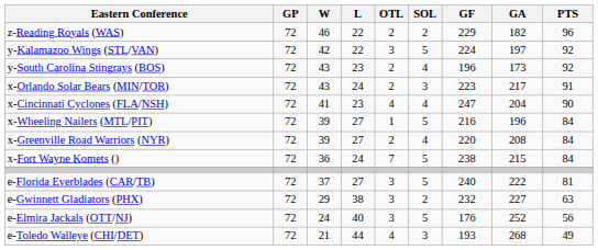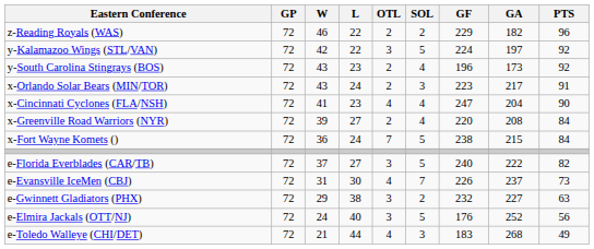 <table class="wikitable">
 <tr>
 <th width="40%">Eastern Conference</th>
 <th width="5%">GP</th>
 <th width="5%">W</th>
 <th width="5%">L</th>
 <th width="5%">OTL</th>
 <th width="5%">SOL</th>
 <th width="7.5%">GF</th>
 <th width="7.5%">GA</th>
 <th width="7.5%">PTS</th>
 </tr>
 <tr align=center>
 <td align=left>z-<a href='#'>Reading Royals</a> (<a href='#'>WAS</a>)</td>
 <td>72</td>
 <td>46</td>
 <td>22</td>
 <td>2</td>
 <td>2</td>
 <td>229</td>
 <td>182</td>
 <td>96</td>
 </tr>
 <tr align=center>
 <td align=left>y-<a href='#'>Kalamazoo Wings</a> (<a href='#'>STL</a>/<a href='#'>VAN</a>)</td>
 <td>72</td>
 <td>42</td>
 <td>22</td>
 <td>3</td>
 <td>5</td>
 <td>224</td>
 <td>197</td>
 <td>92</td>
 </tr>
 <tr align=center>
 <td align=left>y-<a href='#'>South Carolina Stingrays</a> (<a href='#'>BOS</a>)</td>
 <td>72</td>
 <td>43</td>
 <td>23</td>
 <td>2</td>
 <td>4</td>
 <td>196</td>
 <td>173</td>
 <td>92</td>
 </tr>
 <tr align=center>
 <td align=left>x-<a href='#'>Orlando Solar Bears</a> (<a href='#'>MIN</a>/<a href='#'>TOR</a>)</td>
 <td>72</td>
 <td>43</td>
 <td>24</td>
 <td>2</td>
 <td>3</td>
 <td>223</td>
 <td>217</td>
 <td>91</td>
 </tr>
 <tr align=center>
 <td align=left>x-<a href='#'>Cincinnati Cyclones</a> (<a href='#'>FLA</a>/<a href='#'>NSH</a>)</td>
 <td>72</td>
 <td>41</td>
 <td>23</td>
 <td>4</td>
 <td>4</td>
 <td>247</td>
 <td>204</td>
 <td>90</td>
 </tr>
 <tr align=center>
-<td align=left>x-<a href='#'>Wheeling Nailers</a> (<a href='#'>MTL</a>/<a href='#'>PIT</a>)</td>
-<td>72</td>
-<td>39</td>
-<td>27</td>
-<td>1</td>
-<td>5</td>
-<td>216</td>
-<td>196</td>
-<td>84</td>
-</tr>
-<tr align=center>
 <td align=left>x-<a href='#'>Greenville Road Warriors</a> (<a href='#'>NYR</a>)</td>
 <td>72</td>
 <td>39</td>
 <td>27</td>
 <td>2</td>
 <td>4</td>
 <td>220</td>
 <td>208</td>
 <td>84</td>
 </tr>
 <tr align=center>
 <td align=left>x-<a href='#'>Fort Wayne Komets</a> ()</td>
 <td>72</td>
 <td>36</td>
 <td>24</td>
 <td>7</td>
 <td>5</td>
 <td>238</td>
 <td>215</td>
 <td>84</td>
 </tr>
 <tr>
 </tr>
 <tr bgcolor="#cccccc">
 <td></td>
 <td></td>
 <td></td>
 <td></td>
 <td></td>
 <td></td>
 <td></td>
 <td></td>
 <td></td>
 </tr>
 <tr align=center>
 <td align=left>e-<a href='#'>Florida Everblades</a> (<a href='#'>CAR</a>/<a href='#'>TB</a>)</td>
 <td>72</td>
 <td>37</td>
 <td>27</td>
 <td>3</td>
 <td>5</td>
 <td>240</td>
 <td>222</td>
-<td>81</td>
+<td>82</td>
+</tr>
+<tr align=center>
+<td align=left>e-<a href='#'>Evansville IceMen</a> (<a href='#'>CBJ</a>)</td>
+<td>72</td>
+<td>31</td>
+<td>30</td>
+<td>4</td>
+<td>7</td>
+<td>226</td>
+<td>237</td>
+<td>73</td>
 </tr>
 <tr align=center>
 <td align=left>e-<a href='#'>Gwinnett Gladiators</a> (<a href='#'>PHX</a>)</td>
 <td>72</td>
 <td>29</td>
 <td>38</td>
 <td>3</td>
 <td>2</td>
 <td>232</td>
 <td>227</td>
 <td>63</td>
 </tr>
 <tr align=center>
 <td align=left>e-<a href='#'>Elmira Jackals</a> (<a href='#'>OTT</a>/<a href='#'>NJ</a>)</td>
 <td>72</td>
 <td>24</td>
 <td>40</td>
 <td>3</td>
 <td>5</td>
 <td>176</td>
 <td>252</td>
 <td>56</td>
 </tr>
 <tr align=center>
 <td align=left>e-<a href='#'>Toledo Walleye</a> (<a href='#'>CHI</a>/<a href='#'>DET</a>)</td>
 <td>72</td>
 <td>21</td>
 <td>44</td>
 <td>4</td>
 <td>3</td>
-<td>193</td>
+<td>183</td>
 <td>268</td>
 <td>49</td>
 </tr>
 </table>
